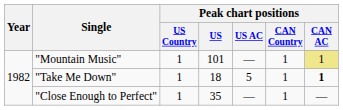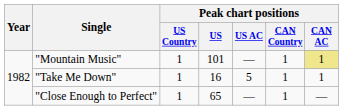 <table class="wikitable" style="text-align:center;">
 <tr>
 <th rowspan="2">Year</th>
 <th rowspan="2">Single</th>
 <th colspan="5">Peak chart positions</th>
 </tr>
 <tr style="font-size:smaller;">
 <th width="40"><a href='#'>US Country</a></th>
 <th width="40"><a href='#'>US</a></th>
 <th width="40"><a href='#'>US AC</a></th>
 <th width="40"><a href='#'>CAN Country</a></th>
 <th width="40"><a href='#'>CAN AC</a></th>
 </tr>
 <tr>
 <td rowspan="3">1982</td>
 <td align="left">"Mountain Music"</td>
 <td>1</td>
 <td>101</td>
 <td>—</td>
 <td>1</td>
 <td style="background: khaki;">1</td>
 </tr>
 <tr>
 <td align="left">"Take Me Down"</td>
 <td>1</td>
-<td>18</td>
+<td>16</td>
 <td>5</td>
 <td>1</td>
-<td><strong>1</strong></td>
+<td>1</td>
 </tr>
 <tr>
 <td align="left">"Close Enough to Perfect"</td>
 <td>1</td>
-<td>35</td>
+<td>65</td>
 <td>—</td>
 <td>1</td>
 <td>—</td>
 </tr>
 </table>
